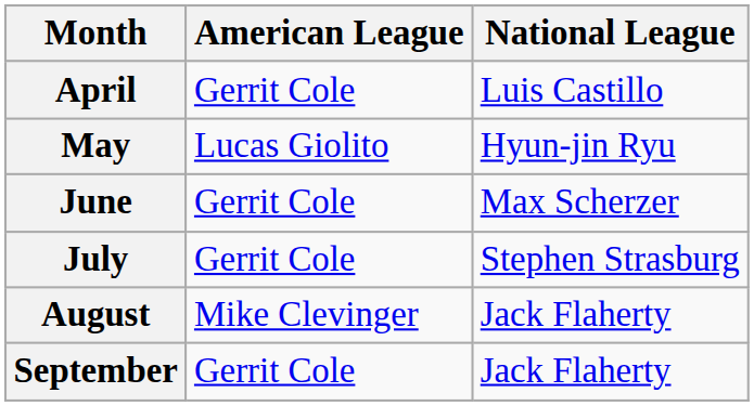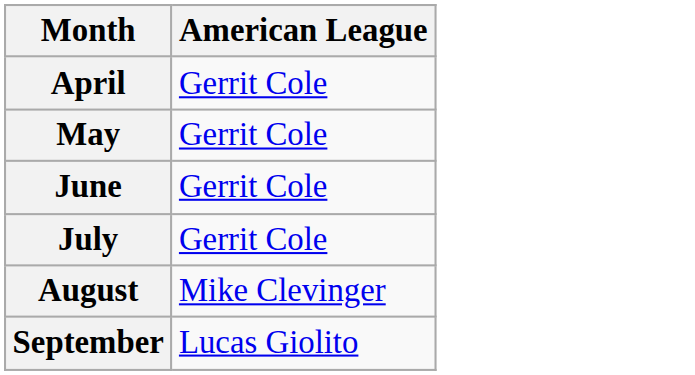 <table class="wikitable">
 <tr>
 <th>Month</th>
 <th>American League</th>
-<th>National League</th>
 </tr>
 <tr>
 <th>April</th>
 <td><a href='#'>Gerrit Cole</a></td>
-<td><a href='#'>Luis Castillo</a></td>
 </tr>
 <tr>
 <th>May</th>
-<td><a href='#'>Lucas Giolito</a></td>
-<td><a href='#'>Hyun-jin Ryu</a></td>
+<td><a href='#'>Gerrit Cole</a></td>
 </tr>
 <tr>
 <th>June</th>
 <td><a href='#'>Gerrit Cole</a></td>
-<td><a href='#'>Max Scherzer</a></td>
 </tr>
 <tr>
 <th>July</th>
 <td><a href='#'>Gerrit Cole</a></td>
-<td><a href='#'>Stephen Strasburg</a></td>
 </tr>
 <tr>
 <th>August</th>
 <td><a href='#'>Mike Clevinger</a></td>
-<td><a href='#'>Jack Flaherty</a></td>
 </tr>
 <tr>
 <th>September</th>
-<td><a href='#'>Gerrit Cole</a></td>
-<td><a href='#'>Jack Flaherty</a></td>
+<td><a href='#'>Lucas Giolito</a></td>
 </tr>
 </table>
